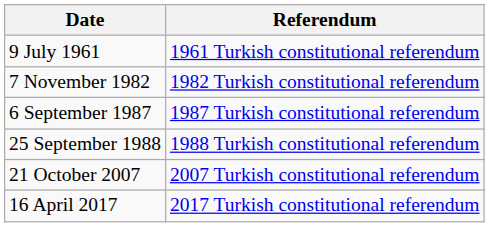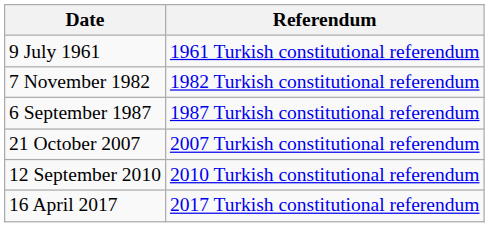 <table class="wikitable">
 <tr>
 <th>Date</th>
 <th>Referendum</th>
 </tr>
 <tr>
 <td>9 July 1961</td>
 <td><a href='#'>1961 Turkish constitutional referendum</a></td>
 </tr>
 <tr>
 <td>7 November 1982</td>
 <td><a href='#'>1982 Turkish constitutional referendum</a></td>
 </tr>
 <tr>
 <td>6 September 1987</td>
 <td><a href='#'>1987 Turkish constitutional referendum</a></td>
 </tr>
 <tr>
-<td>25 September 1988</td>
-<td><a href='#'>1988 Turkish constitutional referendum</a></td>
+<td>21 October 2007</td>
+<td><a href='#'>2007 Turkish constitutional referendum</a></td>
 </tr>
 <tr>
-<td>21 October 2007</td>
-<td><a href='#'>2007 Turkish constitutional referendum</a></td>
+<td>12 September 2010</td>
+<td><a href='#'>2010 Turkish constitutional referendum</a></td>
 </tr>
 <tr>
 <td>16 April 2017</td>
 <td><a href='#'>2017 Turkish constitutional referendum</a></td>
 </tr>
 </table>
